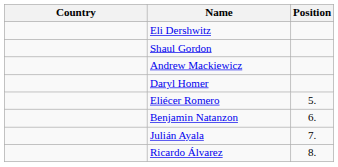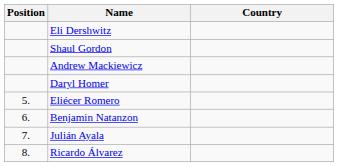 <table class="wikitable">
 <tr>
+<th width="20">Position</th>
+<th width="200">Name</th>
 <th width="200">Country</th>
-<th width="200">Name</th>
-<th width="20">Position</th>
 </tr>
 <tr>
+<td align="center"></td>
+<td><a href='#'>Eli Dershwitz</a></td>
 <td></td>
-<td><a href='#'>Eli Dershwitz</a></td>
-<td align="center"></td>
 </tr>
 <tr>
+<td align="center"></td>
+<td><a href='#'>Shaul Gordon</a></td>
 <td></td>
-<td><a href='#'>Shaul Gordon</a></td>
-<td align="center"></td>
 </tr>
 <tr>
+<td align="center"></td>
+<td><a href='#'>Andrew Mackiewicz</a></td>
 <td></td>
-<td><a href='#'>Andrew Mackiewicz</a></td>
-<td align="center"></td>
 </tr>
 <tr>
+<td align="center"></td>
+<td><a href='#'>Daryl Homer</a></td>
 <td></td>
-<td><a href='#'>Daryl Homer</a></td>
-<td align="center"></td>
 </tr>
 <tr>
+<td align="center">5.</td>
+<td><a href='#'>Eliécer Romero</a></td>
 <td></td>
-<td><a href='#'>Eliécer Romero</a></td>
-<td align="center">5.</td>
 </tr>
 <tr>
+<td align="center">6.</td>
+<td><a href='#'>Benjamin Natanzon</a></td>
 <td></td>
-<td><a href='#'>Benjamin Natanzon</a></td>
-<td align="center">6.</td>
 </tr>
 <tr>
+<td align="center">7.</td>
+<td><a href='#'>Julián Ayala</a></td>
 <td></td>
-<td><a href='#'>Julián Ayala</a></td>
-<td align="center">7.</td>
 </tr>
 <tr>
+<td align="center">8.</td>
+<td><a href='#'>Ricardo Álvarez</a></td>
 <td></td>
-<td><a href='#'>Ricardo Álvarez</a></td>
-<td align="center">8.</td>
 </tr>
 </table>
